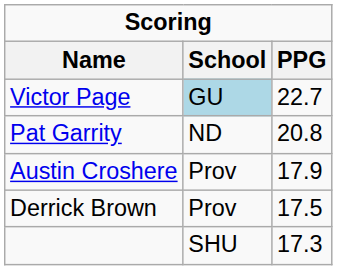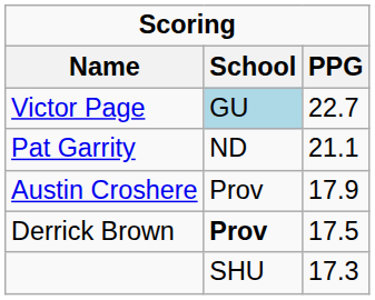 <table class="wikitable">
 <tr>
 <td colspan=3 style="text-align:center;"><strong>Scoring</strong></td>
 </tr>
 <tr>
 <th>Name</th>
 <th>School</th>
 <th>PPG</th>
 </tr>
 <tr>
 <td><a href='#'>Victor Page</a></td>
 <td style="background: lightblue;">GU</td>
 <td>22.7</td>
 </tr>
 <tr>
 <td><a href='#'>Pat Garrity</a></td>
 <td>ND</td>
-<td>20.8</td>
+<td>21.1</td>
 </tr>
 <tr>
 <td><a href='#'>Austin Croshere</a></td>
 <td>Prov</td>
 <td>17.9</td>
 </tr>
 <tr>
 <td>Derrick Brown</td>
-<td>Prov</td>
+<td><strong>Prov</strong></td>
 <td>17.5</td>
 </tr>
 <tr>
 <td></td>
 <td>SHU</td>
 <td>17.3</td>
 </tr>
 </table>
